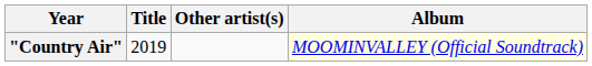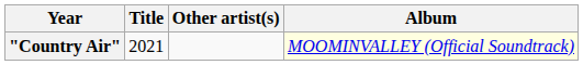 <table class="wikitable plainrowheaders" style="text-align:center;">
 <tr>
 <th scope="col">Year</th>
 <th scope="col">Title</th>
 <th scope="col">Other artist(s)</th>
 <th scope="col">Album</th>
 </tr>
 <tr>
 <th scope="row">"Country Air"</th>
-<td>2019</td>
+<td>2021</td>
 <td></td>
 <td style="background: lightyellow;"><em><a href='#'>MOOMINVALLEY (Official Soundtrack)</a></em></td>
 </tr>
 </table>
